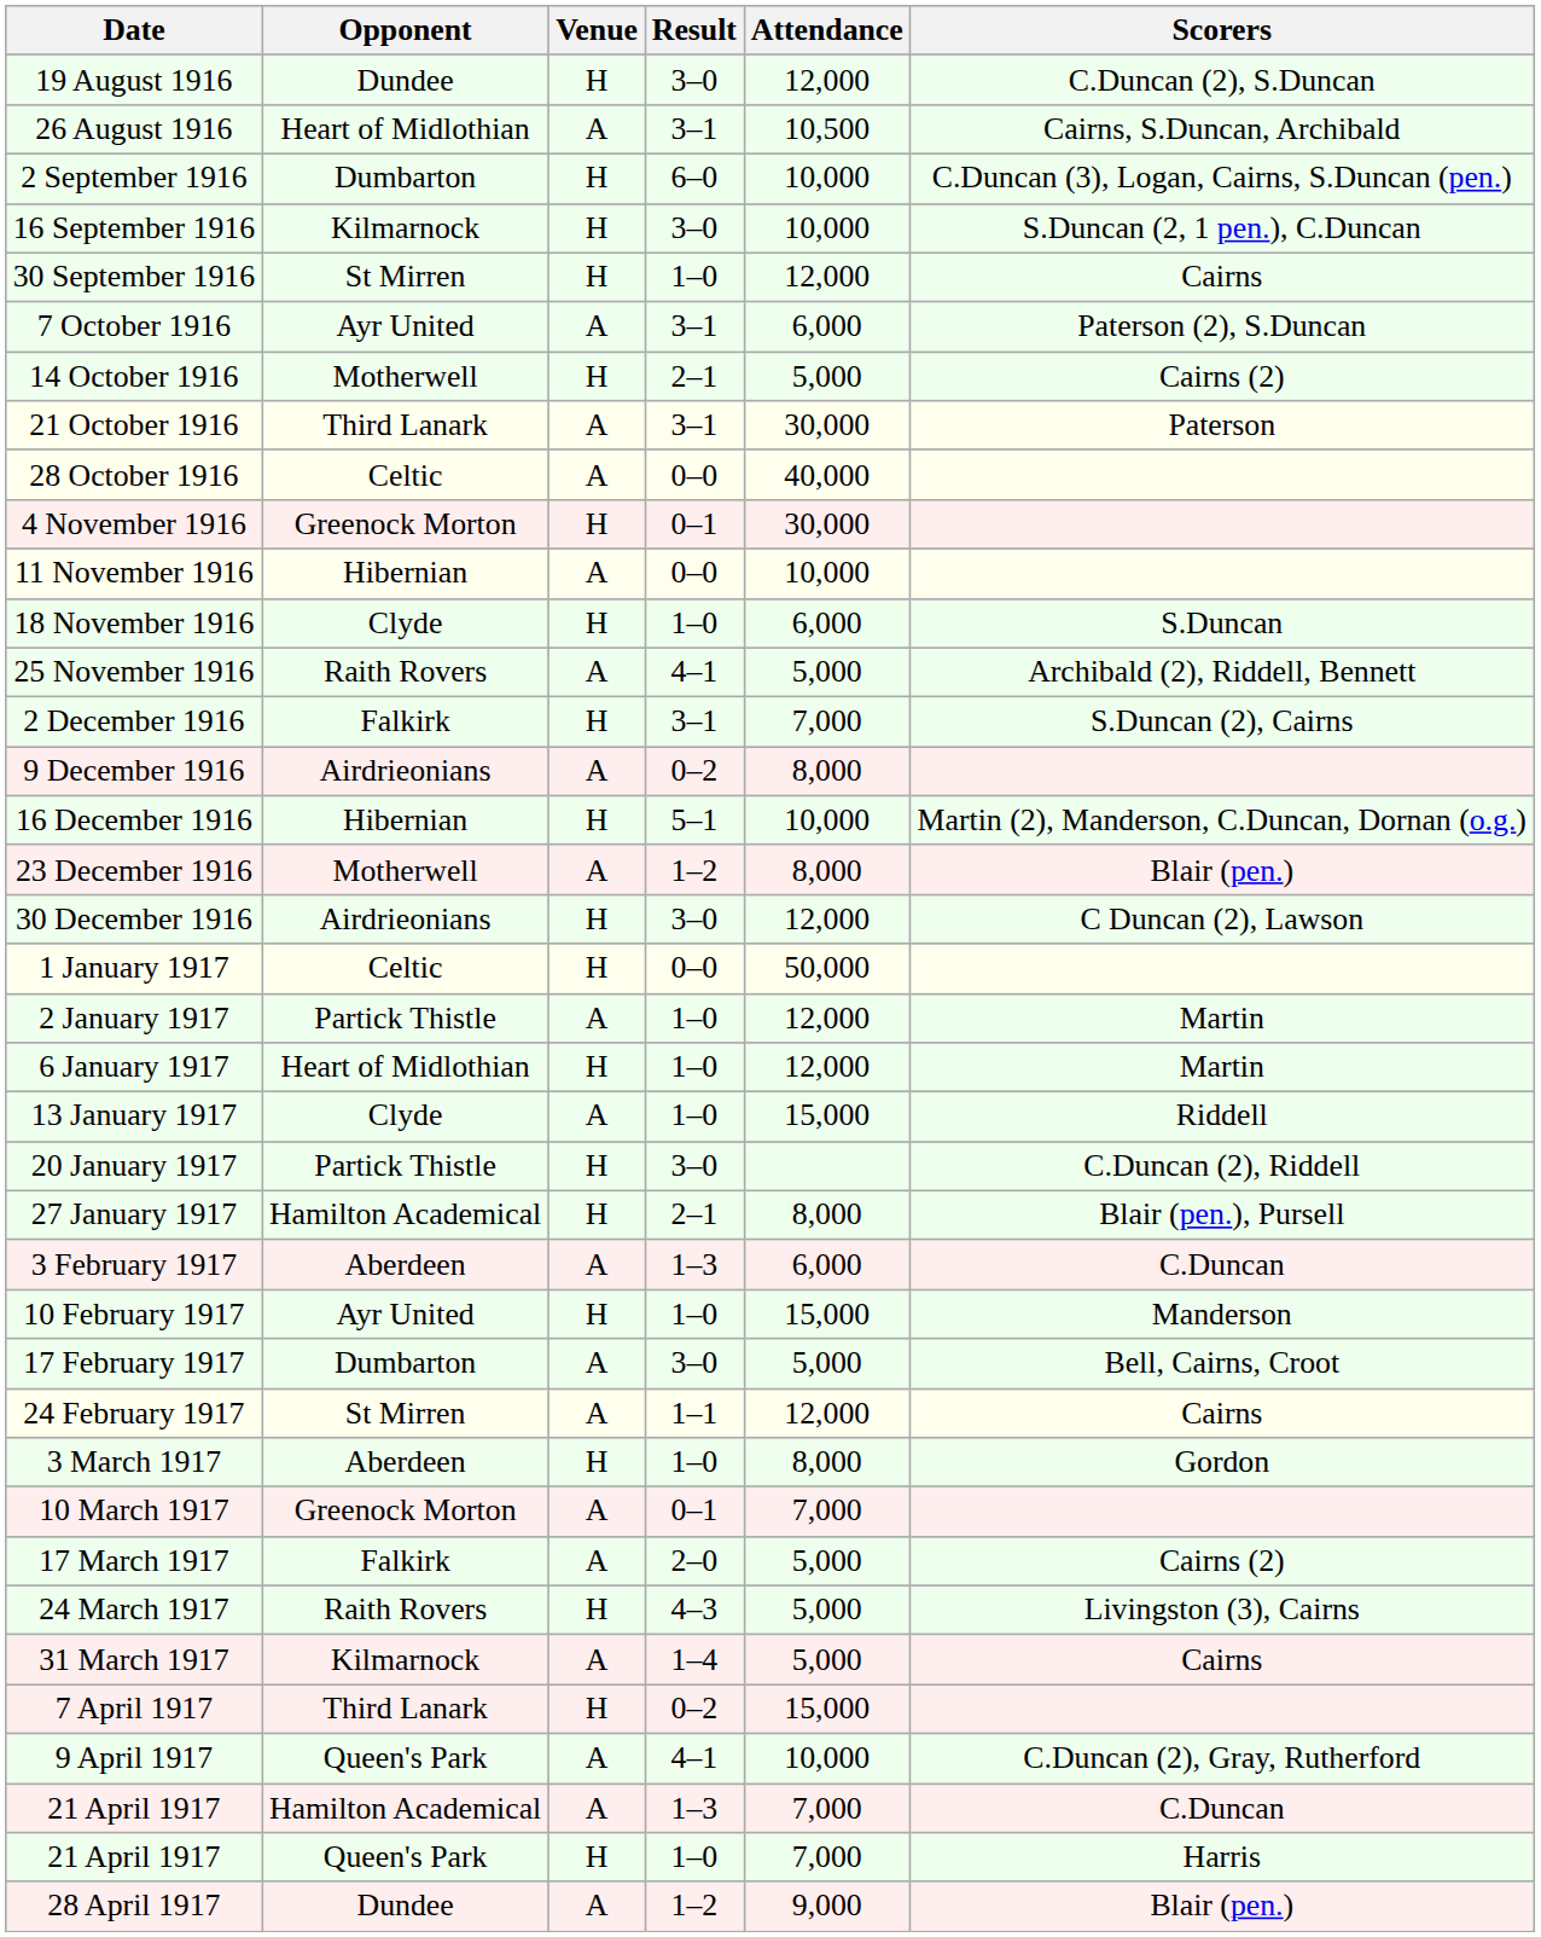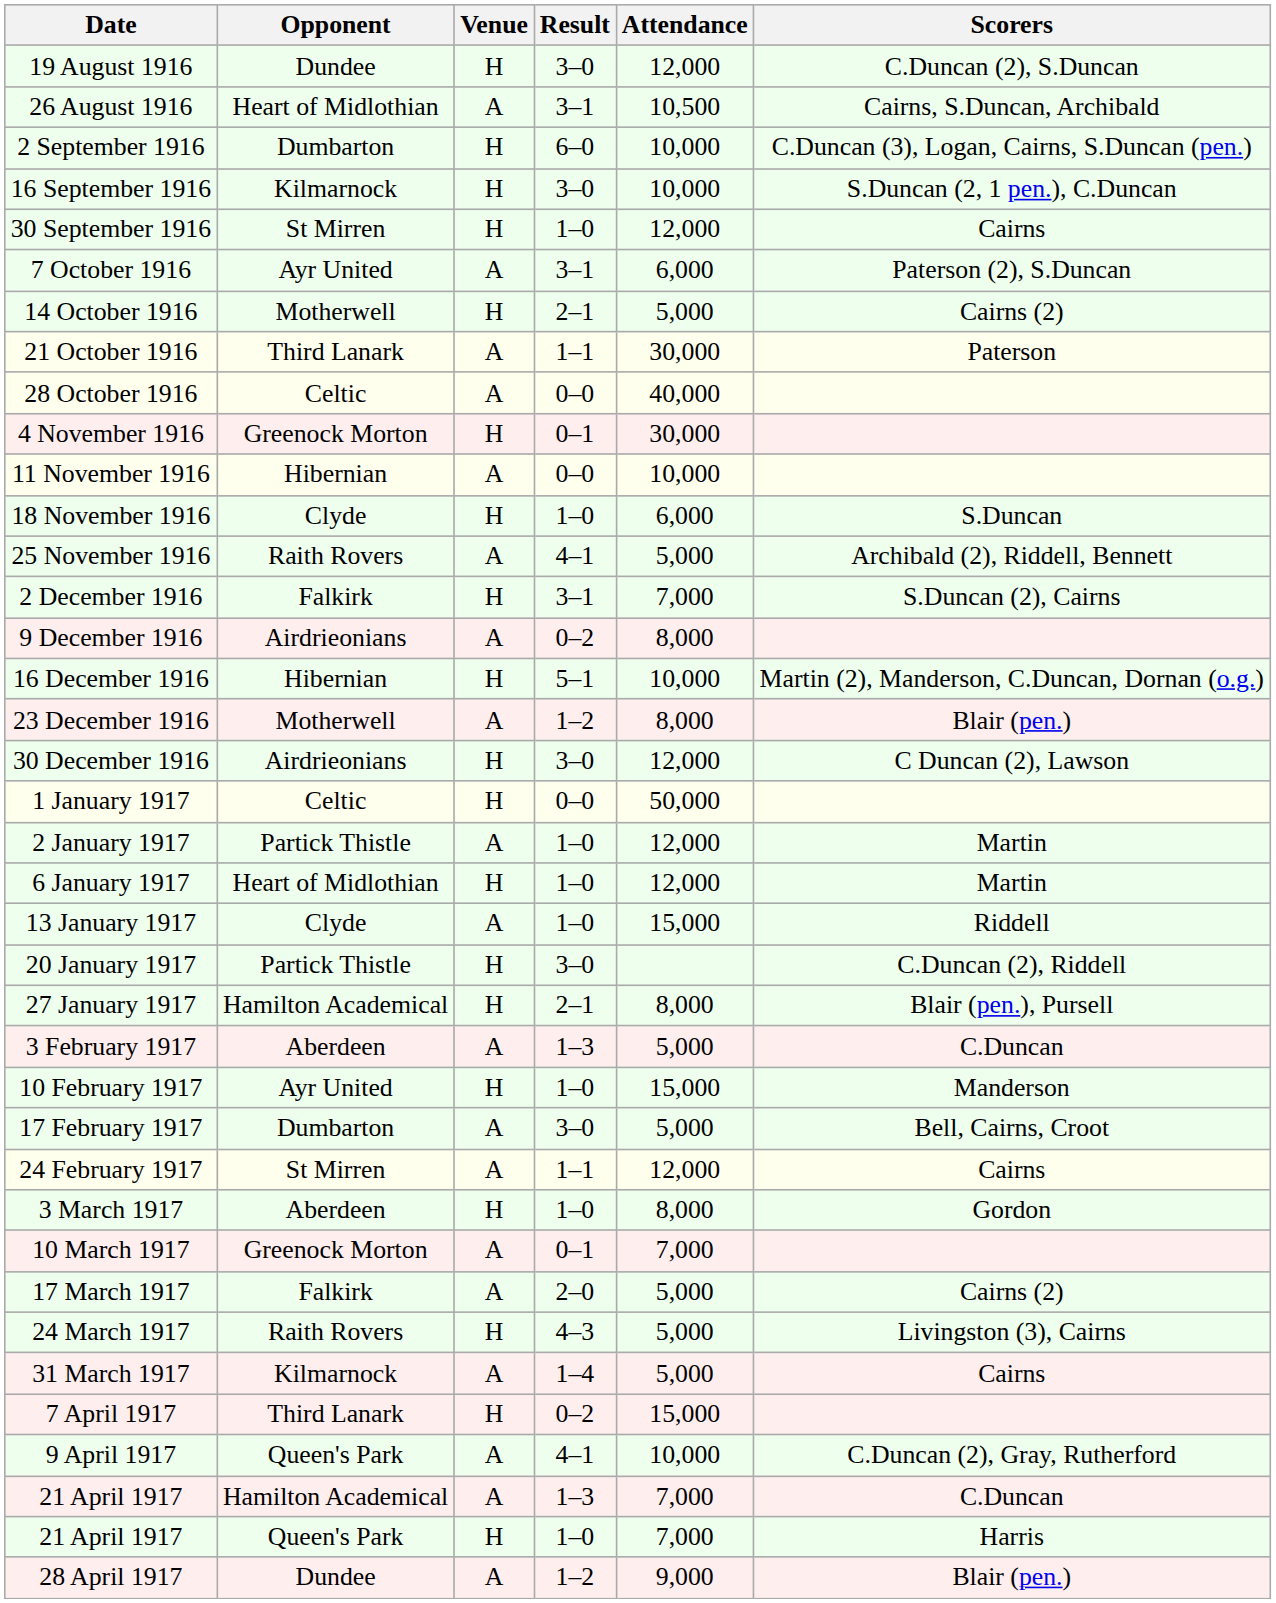 <table class="wikitable sortable" style="font-size:100%; text-align:center">
 <tr>
 <th>Date</th>
 <th>Opponent</th>
 <th>Venue</th>
 <th>Result</th>
 <th>Attendance</th>
 <th>Scorers</th>
 </tr>
 <tr bgcolor = "#EEFFEE">
 <td>19 August 1916</td>
 <td>Dundee</td>
 <td>H</td>
 <td>3–0</td>
 <td>12,000</td>
 <td>C.Duncan (2), S.Duncan</td>
 </tr>
 <tr bgcolor = "#EEFFEE">
 <td>26 August 1916</td>
 <td>Heart of Midlothian</td>
 <td>A</td>
 <td>3–1</td>
 <td>10,500</td>
 <td>Cairns, S.Duncan, Archibald</td>
 </tr>
 <tr bgcolor = "#EEFFEE">
 <td>2 September 1916</td>
 <td>Dumbarton</td>
 <td>H</td>
 <td>6–0</td>
 <td>10,000</td>
 <td>C.Duncan (3), Logan, Cairns, S.Duncan (<a href='#'>pen.</a>)</td>
 </tr>
 <tr bgcolor = "#EEFFEE">
 <td>16 September 1916</td>
 <td>Kilmarnock</td>
 <td>H</td>
 <td>3–0</td>
 <td>10,000</td>
 <td>S.Duncan (2, 1 <a href='#'>pen.</a>), C.Duncan</td>
 </tr>
 <tr bgcolor = "#EEFFEE">
 <td>30 September 1916</td>
 <td>St Mirren</td>
 <td>H</td>
 <td>1–0</td>
 <td>12,000</td>
 <td>Cairns</td>
 </tr>
 <tr bgcolor = "#EEFFEE">
 <td>7 October 1916</td>
 <td>Ayr United</td>
 <td>A</td>
 <td>3–1</td>
 <td>6,000</td>
 <td>Paterson (2), S.Duncan</td>
 </tr>
 <tr bgcolor = "#EEFFEE">
 <td>14 October 1916</td>
 <td>Motherwell</td>
 <td>H</td>
 <td>2–1</td>
 <td>5,000</td>
 <td>Cairns (2)</td>
 </tr>
 <tr bgcolor = "#FFFFEE">
 <td>21 October 1916</td>
 <td>Third Lanark</td>
 <td>A</td>
-<td>3–1</td>
+<td>1–1</td>
 <td>30,000</td>
 <td>Paterson</td>
 </tr>
 <tr bgcolor = "#FFFFEE">
 <td>28 October 1916</td>
 <td>Celtic</td>
 <td>A</td>
 <td>0–0</td>
 <td>40,000</td>
 <td></td>
 </tr>
 <tr bgcolor = "#FFEEEE">
 <td>4 November 1916</td>
 <td>Greenock Morton</td>
 <td>H</td>
 <td>0–1</td>
 <td>30,000</td>
 <td></td>
 </tr>
 <tr bgcolor = "#FFFFEE">
 <td>11 November 1916</td>
 <td>Hibernian</td>
 <td>A</td>
 <td>0–0</td>
 <td>10,000</td>
 <td></td>
 </tr>
 <tr bgcolor = "#EEFFEE">
 <td>18 November 1916</td>
 <td>Clyde</td>
 <td>H</td>
 <td>1–0</td>
 <td>6,000</td>
 <td>S.Duncan</td>
 </tr>
 <tr bgcolor = "#EEFFEE">
 <td>25 November 1916</td>
 <td>Raith Rovers</td>
 <td>A</td>
 <td>4–1</td>
 <td>5,000</td>
 <td>Archibald (2), Riddell, Bennett</td>
 </tr>
 <tr bgcolor = "#EEFFEE">
 <td>2 December 1916</td>
 <td>Falkirk</td>
 <td>H</td>
 <td>3–1</td>
 <td>7,000</td>
 <td>S.Duncan (2), Cairns</td>
 </tr>
 <tr bgcolor = "#FFEEEE">
 <td>9 December 1916</td>
 <td>Airdrieonians</td>
 <td>A</td>
 <td>0–2</td>
 <td>8,000</td>
 <td></td>
 </tr>
 <tr bgcolor = "#EEFFEE">
 <td>16 December 1916</td>
 <td>Hibernian</td>
 <td>H</td>
 <td>5–1</td>
 <td>10,000</td>
 <td>Martin (2), Manderson, C.Duncan, Dornan (<a href='#'>o.g.</a>)</td>
 </tr>
 <tr bgcolor = "#FFEEEE">
 <td>23 December 1916</td>
 <td>Motherwell</td>
 <td>A</td>
 <td>1–2</td>
 <td>8,000</td>
 <td>Blair (<a href='#'>pen.</a>)</td>
 </tr>
 <tr bgcolor = "#EEFFEE">
 <td>30 December 1916</td>
 <td>Airdrieonians</td>
 <td>H</td>
 <td>3–0</td>
 <td>12,000</td>
 <td>C Duncan (2), Lawson</td>
 </tr>
 <tr bgcolor = "#FFFFEE">
 <td>1 January 1917</td>
 <td>Celtic</td>
 <td>H</td>
 <td>0–0</td>
 <td>50,000</td>
 <td></td>
 </tr>
 <tr bgcolor = "#EEFFEE">
 <td>2 January 1917</td>
 <td>Partick Thistle</td>
 <td>A</td>
 <td>1–0</td>
 <td>12,000</td>
 <td>Martin</td>
 </tr>
 <tr bgcolor = "#EEFFEE">
 <td>6 January 1917</td>
 <td>Heart of Midlothian</td>
 <td>H</td>
 <td>1–0</td>
 <td>12,000</td>
 <td>Martin</td>
 </tr>
 <tr bgcolor = "#EEFFEE">
 <td>13 January 1917</td>
 <td>Clyde</td>
 <td>A</td>
 <td>1–0</td>
 <td>15,000</td>
 <td>Riddell</td>
 </tr>
 <tr bgcolor = "#EEFFEE">
 <td>20 January 1917</td>
 <td>Partick Thistle</td>
 <td>H</td>
 <td>3–0</td>
 <td></td>
 <td>C.Duncan (2), Riddell</td>
 </tr>
 <tr bgcolor = "#EEFFEE">
 <td>27 January 1917</td>
 <td>Hamilton Academical</td>
 <td>H</td>
 <td>2–1</td>
 <td>8,000</td>
 <td>Blair (<a href='#'>pen.</a>), Pursell</td>
 </tr>
 <tr bgcolor = "#FFEEEE">
 <td>3 February 1917</td>
 <td>Aberdeen</td>
 <td>A</td>
 <td>1–3</td>
-<td>6,000</td>
+<td>5,000</td>
 <td>C.Duncan</td>
 </tr>
 <tr bgcolor = "#EEFFEE">
 <td>10 February 1917</td>
 <td>Ayr United</td>
 <td>H</td>
 <td>1–0</td>
 <td>15,000</td>
 <td>Manderson</td>
 </tr>
 <tr bgcolor = "#EEFFEE">
 <td>17 February 1917</td>
 <td>Dumbarton</td>
 <td>A</td>
 <td>3–0</td>
 <td>5,000</td>
 <td>Bell, Cairns, Croot</td>
 </tr>
 <tr bgcolor = "#FFFFEE">
 <td>24 February 1917</td>
 <td>St Mirren</td>
 <td>A</td>
 <td>1–1</td>
 <td>12,000</td>
 <td>Cairns</td>
 </tr>
 <tr bgcolor = "#EEFFEE">
 <td>3 March 1917</td>
 <td>Aberdeen</td>
 <td>H</td>
 <td>1–0</td>
 <td>8,000</td>
 <td>Gordon</td>
 </tr>
 <tr bgcolor = "#FFEEEE">
 <td>10 March 1917</td>
 <td>Greenock Morton</td>
 <td>A</td>
 <td>0–1</td>
 <td>7,000</td>
 <td></td>
 </tr>
 <tr bgcolor = "#EEFFEE">
 <td>17 March 1917</td>
 <td>Falkirk</td>
 <td>A</td>
 <td>2–0</td>
 <td>5,000</td>
 <td>Cairns (2)</td>
 </tr>
 <tr bgcolor = "#EEFFEE">
 <td>24 March 1917</td>
 <td>Raith Rovers</td>
 <td>H</td>
 <td>4–3</td>
 <td>5,000</td>
 <td>Livingston (3), Cairns</td>
 </tr>
 <tr bgcolor = "#FFEEEE">
 <td>31 March 1917</td>
 <td>Kilmarnock</td>
 <td>A</td>
 <td>1–4</td>
 <td>5,000</td>
 <td>Cairns</td>
 </tr>
 <tr bgcolor = "#FFEEEE">
 <td>7 April 1917</td>
 <td>Third Lanark</td>
 <td>H</td>
 <td>0–2</td>
 <td>15,000</td>
 <td></td>
 </tr>
 <tr bgcolor = "#EEFFEE">
 <td>9 April 1917</td>
 <td>Queen's Park</td>
 <td>A</td>
 <td>4–1</td>
 <td>10,000</td>
 <td>C.Duncan (2), Gray, Rutherford</td>
 </tr>
 <tr bgcolor = "#FFEEEE">
 <td>21 April 1917</td>
 <td>Hamilton Academical</td>
 <td>A</td>
 <td>1–3</td>
 <td>7,000</td>
 <td>C.Duncan</td>
 </tr>
 <tr bgcolor = "#EEFFEE">
 <td>21 April 1917</td>
 <td>Queen's Park</td>
 <td>H</td>
 <td>1–0</td>
 <td>7,000</td>
 <td>Harris</td>
 </tr>
 <tr bgcolor = "#FFEEEE">
 <td>28 April 1917</td>
 <td>Dundee</td>
 <td>A</td>
 <td>1–2</td>
 <td>9,000</td>
 <td>Blair (<a href='#'>pen.</a>)</td>
 </tr>
 </table>
